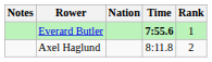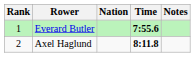 <table class="wikitable sortable" style="text-align:center">
 <tr>
-<th>Notes</th>
+<th>Rank</th>
 <th>Rower</th>
 <th>Nation</th>
 <th>Time</th>
-<th>Rank</th>
+<th>Notes</th>
 </tr>
 <tr bgcolor=bbf3bb>
-<td></td>
+<td>1</td>
 <td align=left><a href='#'>Everard Butler</a></td>
 <td align=left></td>
 <td><strong>7:55.6</strong></td>
-<td>1</td>
+<td></td>
 </tr>
 <tr>
-<td></td>
+<td>2</td>
 <td align=left>Axel Haglund</td>
 <td align=left></td>
-<td>8:11.8</td>
-<td>2</td>
+<td><strong>8:11.8</strong></td>
+<td></td>
 </tr>
 </table>
